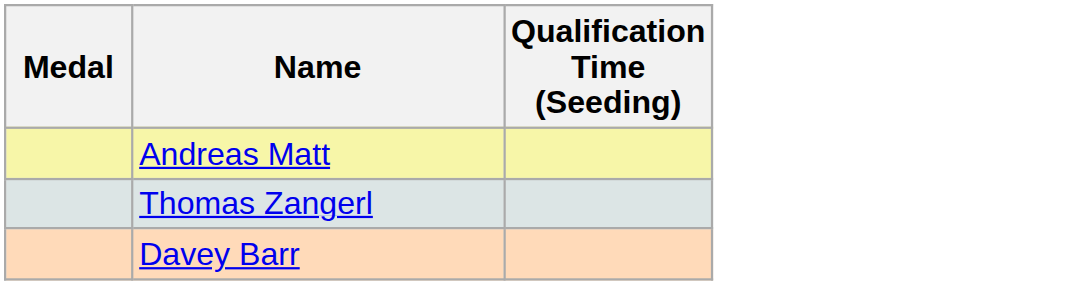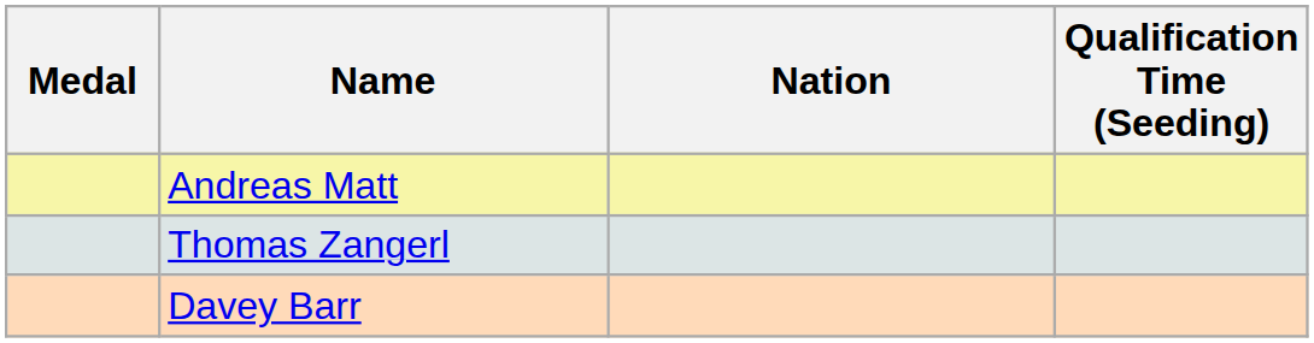 <table class=wikitable style="border:1px solid #AAAAAA;font-size:90%">
 <tr bgcolor="#E4E4E4">
 <th width=50>Medal</th>
 <th width=160>Name</th>
+<th width=160>Nation</th>
 <th width=80>Qualification Time (Seeding)</th>
 </tr>
 <tr bgcolor="#F7F6A8">
 <td align="center"></td>
 <td><a href='#'>Andreas Matt</a></td>
+<td></td>
 <td align="center"></td>
 </tr>
 <tr bgcolor="#DCE5E5">
 <td align="center"></td>
 <td><a href='#'>Thomas Zangerl</a></td>
+<td></td>
 <td align="center"></td>
 </tr>
 <tr bgcolor="#FFDAB9">
 <td align="center"></td>
 <td><a href='#'>Davey Barr</a></td>
+<td></td>
 <td align="center"></td>
 </tr>
 </table>
